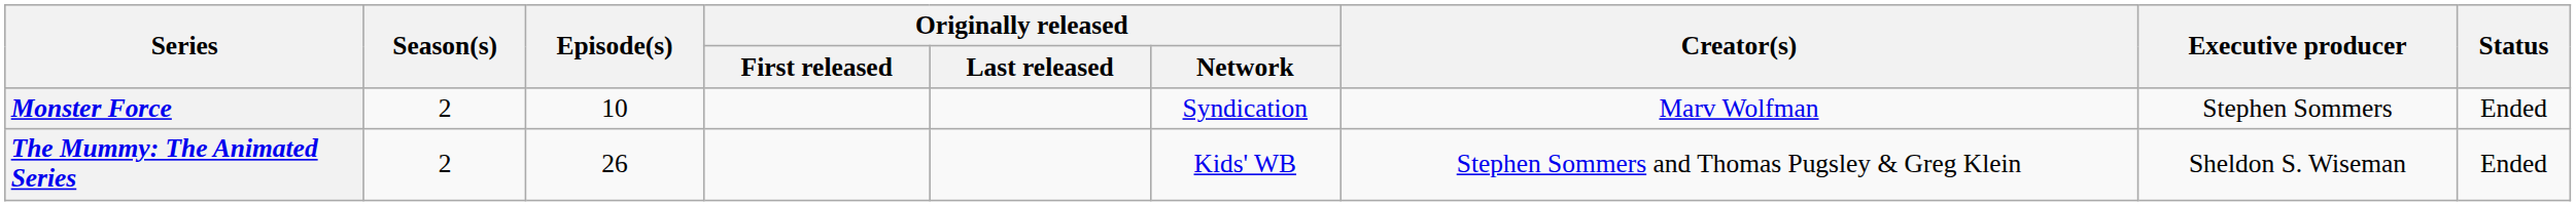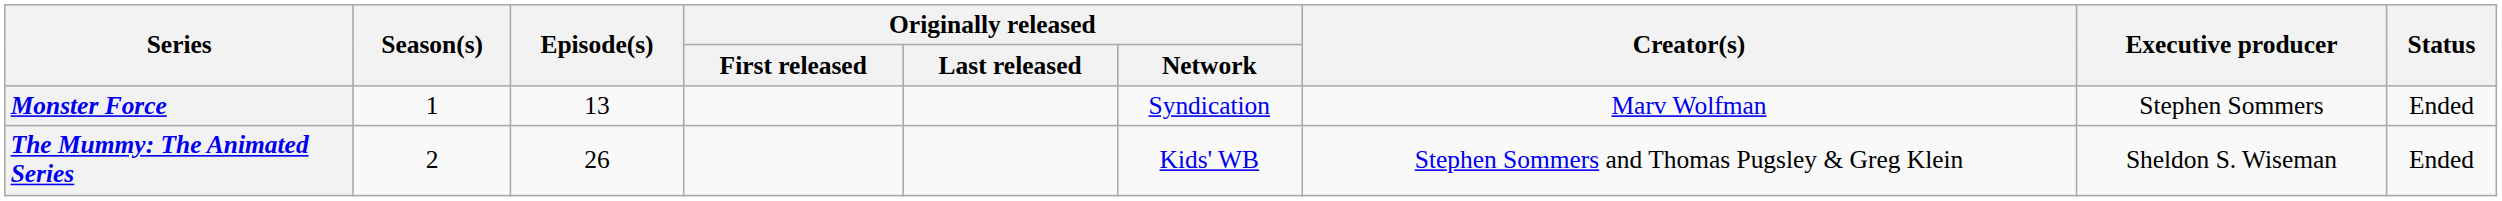 <table class="wikitable plainrowheaders" style="text-align:center; width:99%;">
 <tr>
 <th scope="col" style="width:14%;" rowspan="2">Series</th>
 <th scope="col" rowspan="2">Season(s)</th>
 <th scope="col" rowspan="2">Episode(s)</th>
 <th scope="col" colspan="3">Originally released</th>
 <th scope="col" rowspan="2">Creator(s)</th>
 <th scope="col" rowspan="2">Executive producer</th>
 <th scope="col" rowspan="2">Status</th>
 </tr>
 <tr>
 <th>First released</th>
 <th>Last released</th>
 <th>Network</th>
 </tr>
 <tr>
 <th scope="row" style="text-align:left"><em><a href='#'>Monster Force</a></em></th>
-<td>2</td>
-<td>10</td>
+<td>1</td>
+<td>13</td>
 <td></td>
 <td></td>
 <td><a href='#'>Syndication</a></td>
 <td><a href='#'>Marv Wolfman</a></td>
 <td>Stephen Sommers</td>
 <td>Ended</td>
 </tr>
 <tr>
 <th scope="row" style="text-align:left"><em><a href='#'>The Mummy: The Animated Series</a></em></th>
 <td>2</td>
 <td>26</td>
 <td></td>
 <td></td>
 <td><a href='#'>Kids' WB</a></td>
 <td><a href='#'>Stephen Sommers</a> and Thomas Pugsley & Greg Klein</td>
 <td>Sheldon S. Wiseman</td>
 <td>Ended</td>
 </tr>
 </table>
